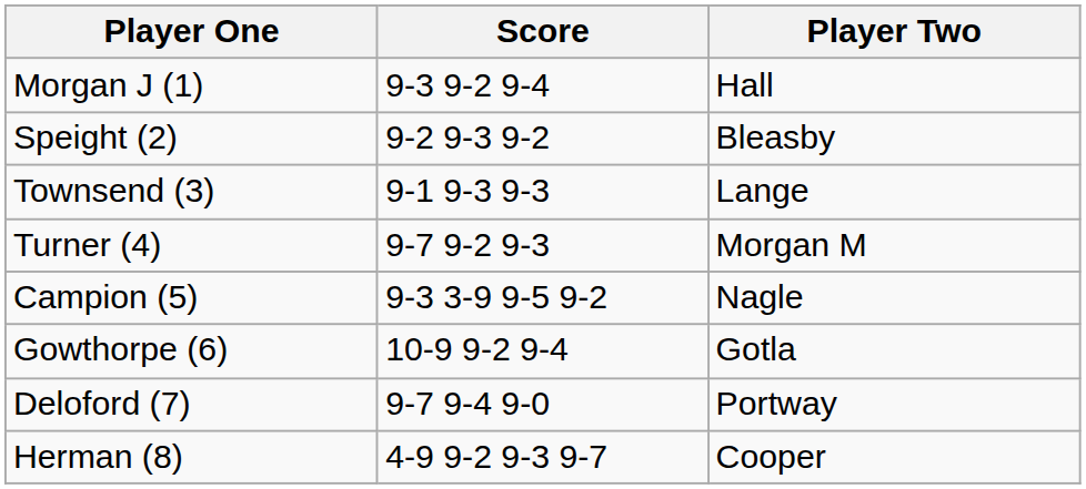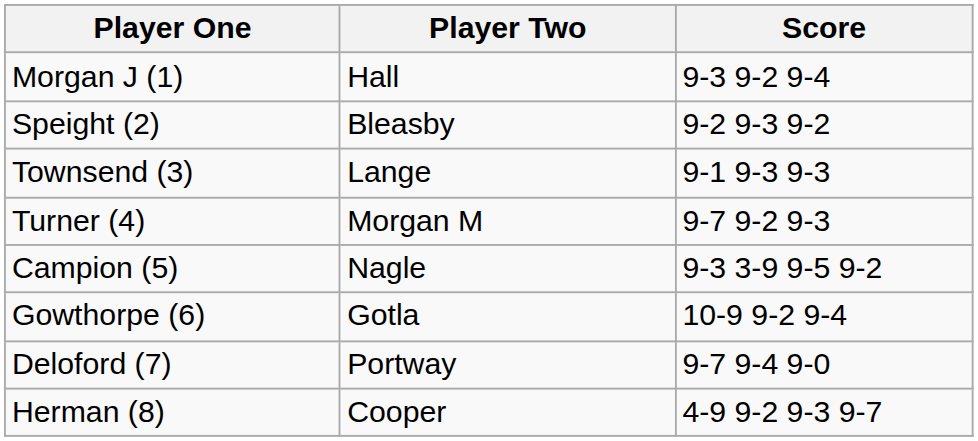 <table class="wikitable">
 <tr>
 <th width=170>Player One</th>
+<th width=170>Player Two</th>
 <th width=150>Score</th>
-<th width=170>Player Two</th>
 </tr>
 <tr>
 <td> Morgan J (1)</td>
+<td> Hall</td>
 <td>9-3 9-2 9-4</td>
-<td> Hall</td>
 </tr>
 <tr>
 <td> Speight (2)</td>
+<td> Bleasby</td>
 <td>9-2 9-3 9-2</td>
-<td> Bleasby</td>
 </tr>
 <tr>
 <td> Townsend (3)</td>
+<td> Lange</td>
 <td>9-1 9-3 9-3</td>
-<td> Lange</td>
 </tr>
 <tr>
 <td> Turner (4)</td>
+<td> Morgan M</td>
 <td>9-7 9-2 9-3</td>
-<td> Morgan M</td>
 </tr>
 <tr>
 <td> Campion (5)</td>
+<td> Nagle</td>
 <td>9-3 3-9 9-5 9-2</td>
-<td> Nagle</td>
 </tr>
 <tr>
 <td> Gowthorpe (6)</td>
+<td> Gotla</td>
 <td>10-9 9-2 9-4</td>
-<td> Gotla</td>
 </tr>
 <tr>
 <td> Deloford (7)</td>
+<td> Portway</td>
 <td>9-7 9-4 9-0</td>
-<td> Portway</td>
 </tr>
 <tr>
 <td> Herman (8)</td>
+<td> Cooper</td>
 <td>4-9 9-2 9-3 9-7</td>
-<td> Cooper</td>
 </tr>
 </table>
